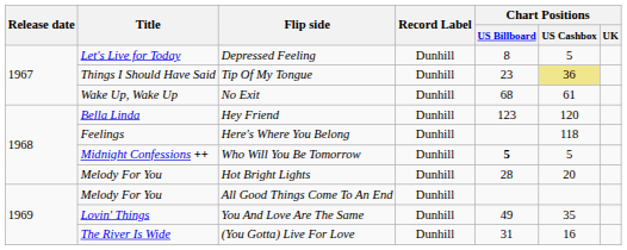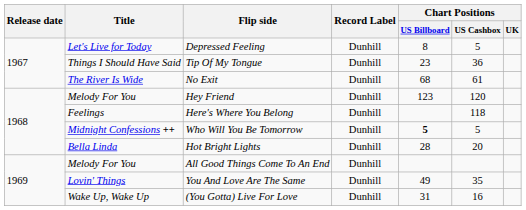 <table class="wikitable">
 <tr>
 <th rowspan="2">Release date</th>
 <th rowspan="2">Title</th>
 <th rowspan="2">Flip side</th>
 <th rowspan="2">Record Label</th>
 <th colspan="4">Chart Positions</th>
 </tr>
 <tr>
 <th><small><a href='#'>US Billboard</a></small></th>
 <th><small> US Cashbox </small></th>
 <th><small>UK</small></th>
 </tr>
 <tr>
 <td rowspan="3">1967</td>
 <td><em><a href='#'>Let's Live for Today</a></em></td>
 <td><em>Depressed Feeling</em></td>
 <td style="text-align:center;">Dunhill</td>
 <td style="text-align:center;">8</td>
 <td style="text-align:center;">5</td>
 <td style="text-align:center;"></td>
 </tr>
 <tr>
 <td><em>Things I Should Have Said</em></td>
 <td><em>Tip Of My Tongue</em></td>
 <td style="text-align:center;">Dunhill</td>
 <td style="text-align:center;">23</td>
-<td style="background: khaki; text-align:center;">36</td>
+<td style="text-align:center;">36</td>
 <td style="text-align:center;"></td>
 </tr>
 <tr>
-<td><em>Wake Up, Wake Up</em></td>
+<td><em><a href='#'>The River Is Wide</a></em></td>
 <td><em>No Exit</em></td>
 <td style="text-align:center;">Dunhill</td>
 <td style="text-align:center;">68</td>
 <td style="text-align:center;">61</td>
 <td style="text-align:center;"></td>
 </tr>
 <tr>
 <td rowspan="4">1968</td>
-<td><em><a href='#'>Bella Linda</a></em></td>
+<td><em>Melody For You</em></td>
 <td><em>Hey Friend</em></td>
 <td style="text-align:center;">Dunhill</td>
 <td style="text-align:center;">123</td>
 <td style="text-align:center;">120</td>
 <td style="text-align:center;"></td>
 </tr>
 <tr>
 <td><em>Feelings</em></td>
 <td><em>Here's Where You Belong</em></td>
 <td style="text-align:center;">Dunhill</td>
 <td style="text-align:center;"></td>
 <td style="text-align:center;">118</td>
 <td style="text-align:center;"></td>
 </tr>
 <tr>
 <td><em><a href='#'>Midnight Confessions</a></em> <strong>++</strong></td>
 <td><em>Who Will You Be Tomorrow</em></td>
 <td style="text-align:center;">Dunhill</td>
 <td style="text-align:center;"><strong>5</strong></td>
 <td style="text-align:center;">5</td>
 <td style="text-align:center;"></td>
 </tr>
 <tr>
-<td><em>Melody For You</em></td>
+<td><em><a href='#'>Bella Linda</a></em></td>
 <td><em>Hot Bright Lights</em></td>
 <td style="text-align:center;">Dunhill</td>
 <td style="text-align:center;">28</td>
 <td style="text-align:center;">20</td>
 <td style="text-align:center;"></td>
 </tr>
 <tr>
 <td rowspan="3">1969</td>
 <td><em>Melody For You</em></td>
 <td><em>All Good Things Come To An End</em></td>
 <td style="text-align:center;">Dunhill</td>
 <td style="text-align:center;"></td>
 <td style="text-align:center;"></td>
 <td style="text-align:center;"></td>
 </tr>
 <tr>
 <td><em><a href='#'>Lovin' Things</a></em></td>
 <td><em>You And Love Are The Same</em></td>
 <td style="text-align:center;">Dunhill</td>
 <td style="text-align:center;">49</td>
 <td style="text-align:center;">35</td>
 <td style="text-align:center;"></td>
 </tr>
 <tr>
-<td><em><a href='#'>The River Is Wide</a></em></td>
+<td><em>Wake Up, Wake Up</em></td>
 <td><em>(You Gotta) Live For Love</em></td>
 <td style="text-align:center;">Dunhill</td>
 <td style="text-align:center;">31</td>
 <td style="text-align:center;">16</td>
 <td style="text-align:center;"></td>
 </tr>
 </table>
